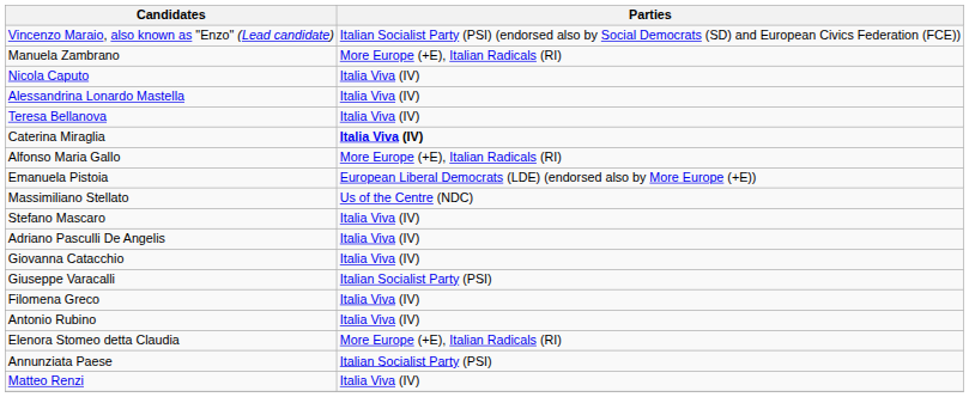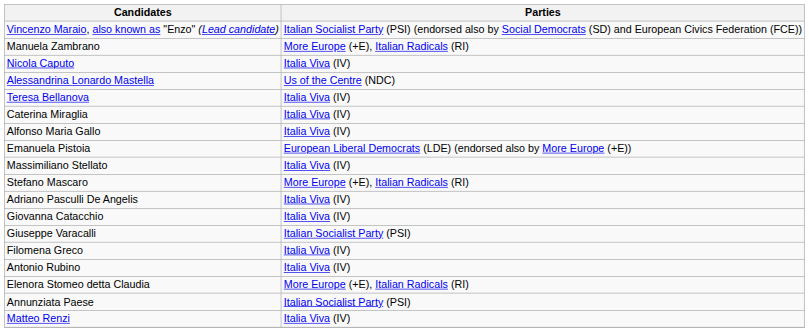 <table class="wikitable sortable" style="font-size:100%">
 <tr>
 <th>Candidates</th>
 <th>Parties</th>
 </tr>
 <tr>
 <td><a href='#'>Vincenzo Maraio</a>, <a href='#'>also known as</a> "Enzo" <em>(<a href='#'>Lead candidate</a>)</em></td>
 <td><a href='#'>Italian Socialist Party</a> (PSI) (endorsed also by <a href='#'>Social Democrats</a> (SD) and European Civics Federation (FCE))</td>
 </tr>
 <tr>
 <td>Manuela Zambrano</td>
 <td><a href='#'>More Europe</a> (+E), <a href='#'>Italian Radicals</a> (RI)</td>
 </tr>
 <tr>
 <td><a href='#'>Nicola Caputo</a></td>
 <td><a href='#'>Italia Viva</a> (IV)</td>
 </tr>
 <tr>
 <td><a href='#'>Alessandrina Lonardo Mastella</a></td>
-<td><a href='#'>Italia Viva</a> (IV)</td>
+<td><a href='#'>Us of the Centre</a> (NDC)</td>
 </tr>
 <tr>
 <td><a href='#'>Teresa Bellanova</a></td>
 <td><a href='#'>Italia Viva</a> (IV)</td>
 </tr>
 <tr>
 <td>Caterina Miraglia</td>
-<td><strong><a href='#'>Italia Viva</a> (IV)</strong></td>
+<td><a href='#'>Italia Viva</a> (IV)</td>
 </tr>
 <tr>
 <td>Alfonso Maria Gallo</td>
-<td><a href='#'>More Europe</a> (+E), <a href='#'>Italian Radicals</a> (RI)</td>
+<td><a href='#'>Italia Viva</a> (IV)</td>
 </tr>
 <tr>
 <td>Emanuela Pistoia</td>
 <td><a href='#'>European Liberal Democrats</a> (LDE) (endorsed also by <a href='#'>More Europe</a> (+E))</td>
 </tr>
 <tr>
 <td>Massimiliano Stellato</td>
-<td><a href='#'>Us of the Centre</a> (NDC)</td>
+<td><a href='#'>Italia Viva</a> (IV)</td>
 </tr>
 <tr>
 <td>Stefano Mascaro</td>
-<td><a href='#'>Italia Viva</a> (IV)</td>
+<td><a href='#'>More Europe</a> (+E), <a href='#'>Italian Radicals</a> (RI)</td>
 </tr>
 <tr>
 <td>Adriano Pasculli De Angelis</td>
 <td><a href='#'>Italia Viva</a> (IV)</td>
 </tr>
 <tr>
 <td>Giovanna Catacchio</td>
 <td><a href='#'>Italia Viva</a> (IV)</td>
 </tr>
 <tr>
 <td>Giuseppe Varacalli</td>
 <td><a href='#'>Italian Socialist Party</a> (PSI)</td>
 </tr>
 <tr>
 <td>Filomena Greco</td>
 <td><a href='#'>Italia Viva</a> (IV)</td>
 </tr>
 <tr>
 <td>Antonio Rubino</td>
 <td><a href='#'>Italia Viva</a> (IV)</td>
 </tr>
 <tr>
 <td>Elenora Stomeo detta Claudia</td>
 <td><a href='#'>More Europe</a> (+E), <a href='#'>Italian Radicals</a> (RI)</td>
 </tr>
 <tr>
 <td>Annunziata Paese</td>
 <td><a href='#'>Italian Socialist Party</a> (PSI)</td>
 </tr>
 <tr>
 <td><a href='#'>Matteo Renzi</a></td>
 <td><a href='#'>Italia Viva</a> (IV)</td>
 </tr>
 <tr>
 </tr>
 </table>
